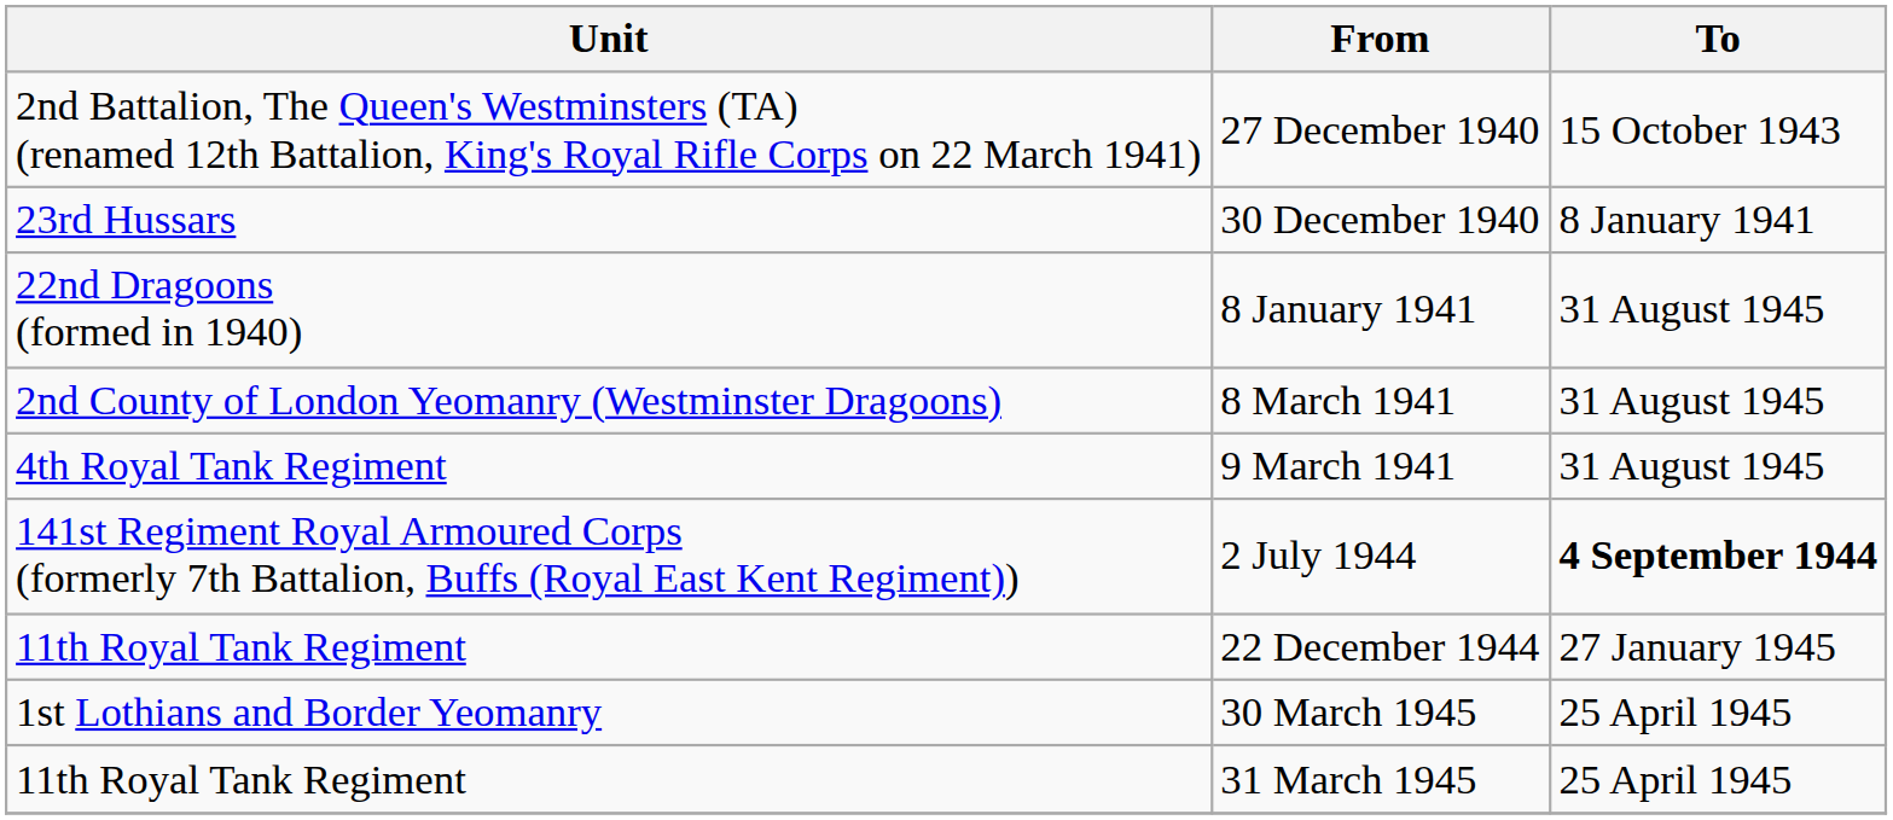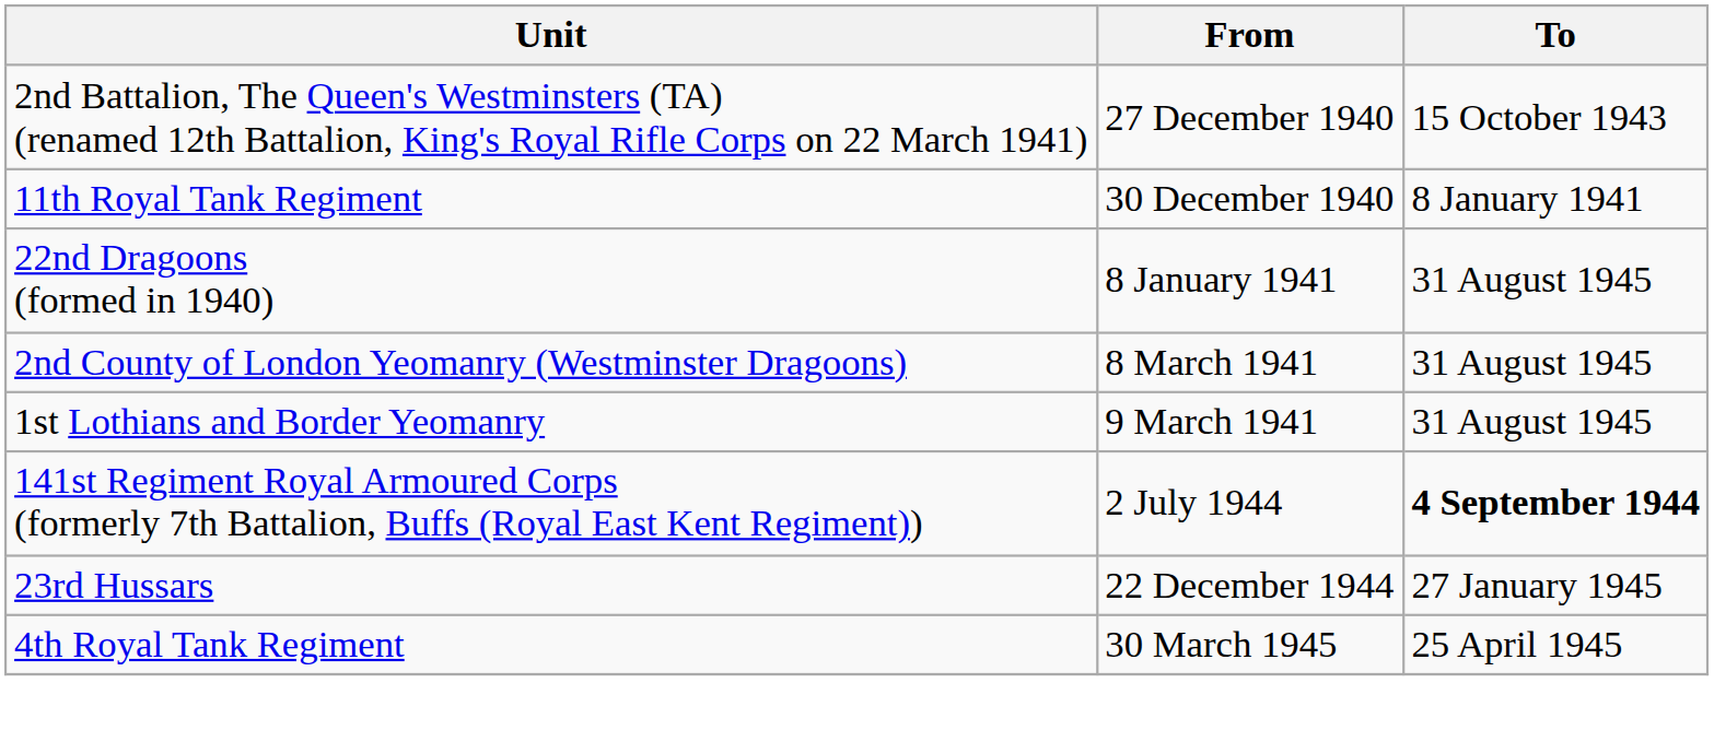 <table class="wikitable">
 <tr>
 <th>Unit</th>
 <th>From</th>
 <th>To</th>
 </tr>
 <tr>
 <td>2nd Battalion, The <a href='#'>Queen's Westminsters</a> (TA)<br> (renamed 12th Battalion, <a href='#'>King's Royal Rifle Corps</a> on 22 March 1941)</td>
 <td>27 December 1940</td>
 <td>15 October 1943</td>
 </tr>
 <tr>
-<td><a href='#'>23rd Hussars</a></td>
+<td><a href='#'>11th Royal Tank Regiment</a></td>
 <td>30 December 1940</td>
 <td>8 January 1941</td>
 </tr>
 <tr>
 <td><a href='#'>22nd Dragoons</a><br>(formed in 1940)</td>
 <td>8 January 1941</td>
 <td>31 August 1945</td>
 </tr>
 <tr>
 <td><a href='#'>2nd County of London Yeomanry (Westminster Dragoons)</a></td>
 <td>8 March 1941</td>
 <td>31 August 1945</td>
 </tr>
 <tr>
-<td><a href='#'>4th Royal Tank Regiment</a></td>
+<td>1st <a href='#'>Lothians and Border Yeomanry</a></td>
 <td>9 March 1941</td>
 <td>31 August 1945</td>
 </tr>
 <tr>
 <td><a href='#'>141st Regiment Royal Armoured Corps</a><br> (formerly 7th Battalion, <a href='#'>Buffs (Royal East Kent Regiment)</a>)</td>
 <td>2 July 1944</td>
 <td><strong>4 September 1944</strong></td>
 </tr>
 <tr>
-<td><a href='#'>11th Royal Tank Regiment</a></td>
+<td><a href='#'>23rd Hussars</a></td>
 <td>22 December 1944</td>
 <td>27 January 1945</td>
 </tr>
 <tr>
-<td>1st <a href='#'>Lothians and Border Yeomanry</a></td>
+<td><a href='#'>4th Royal Tank Regiment</a></td>
 <td>30 March 1945</td>
-<td>25 April 1945</td>
-</tr>
-<tr>
-<td>11th Royal Tank Regiment</td>
-<td>31 March 1945</td>
 <td>25 April 1945</td>
 </tr>
 <tr>
 </tr>
 </table>
